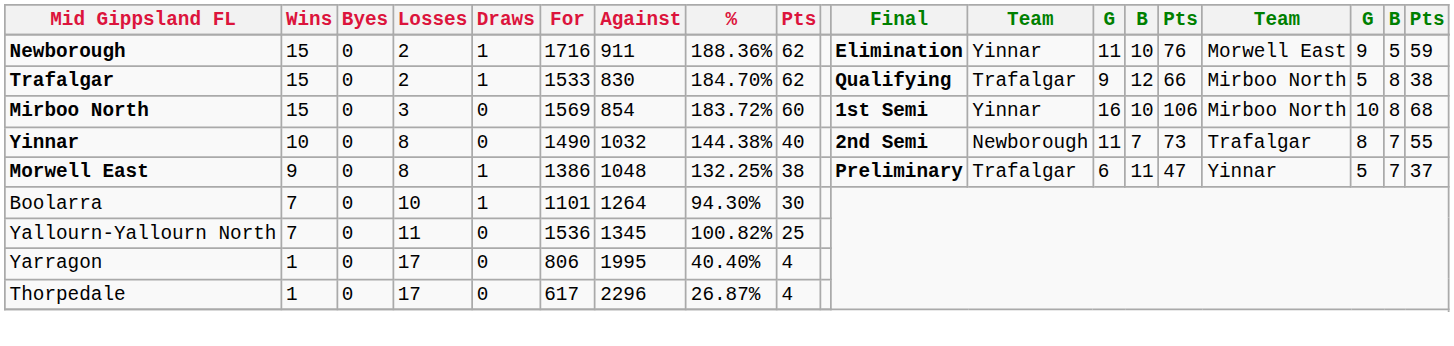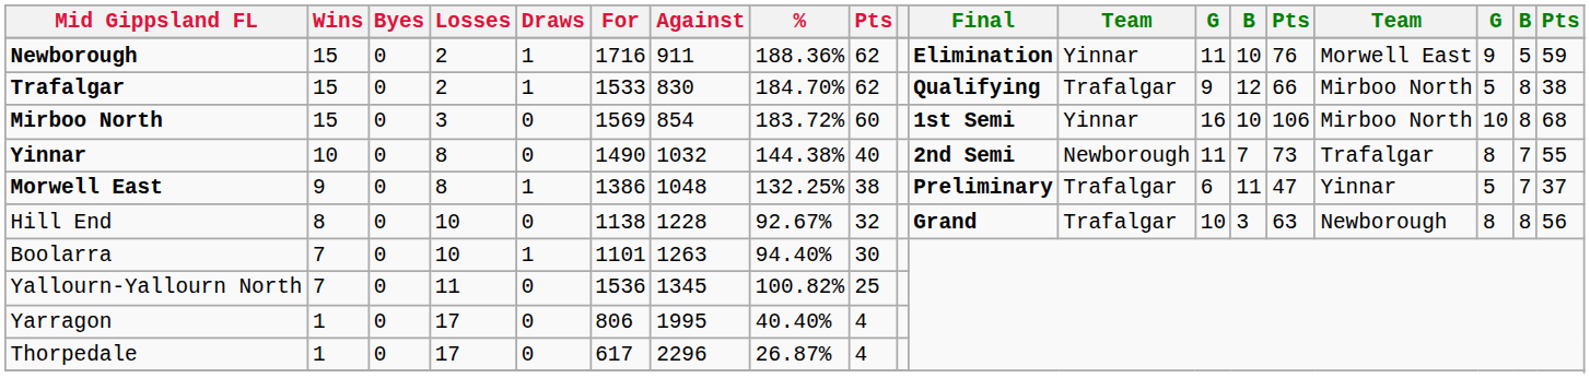 <table style="font-size: 85%; text-align: left;" class="wikitable">
 <tr>
 <th style="color:crimson">Mid Gippsland FL</th>
 <th style="color:crimson">Wins</th>
 <th style="color:crimson">Byes</th>
 <th style="color:crimson">Losses</th>
 <th style="color:crimson">Draws</th>
 <th style="color:crimson">For</th>
 <th style="color:crimson">Against</th>
 <th style="color:crimson">%</th>
 <th style="color:crimson">Pts</th>
 <th></th>
 <th style="color:green">Final</th>
 <th style="color:green">Team</th>
 <th style="color:green">G</th>
 <th style="color:green">B</th>
 <th style="color:green">Pts</th>
 <th style="color:green">Team</th>
 <th style="color:green">G</th>
 <th style="color:green">B</th>
 <th style="color:green">Pts</th>
 </tr>
 <tr>
 </tr>
 <tr>
 </tr>
 <tr>
 <td><strong>	Newborough	</strong></td>
 <td>15</td>
 <td>0</td>
 <td>2</td>
 <td>1</td>
 <td>1716</td>
 <td>911</td>
 <td>188.36%</td>
 <td>62</td>
 <td></td>
 <td><strong>Elimination</strong></td>
 <td>Yinnar</td>
 <td>11</td>
 <td>10</td>
 <td>76</td>
 <td>Morwell East</td>
 <td>9</td>
 <td>5</td>
 <td>59</td>
 </tr>
 <tr>
 <td><strong>	Trafalgar	</strong></td>
 <td>15</td>
 <td>0</td>
 <td>2</td>
 <td>1</td>
 <td>1533</td>
 <td>830</td>
 <td>184.70%</td>
 <td>62</td>
 <td></td>
 <td><strong>Qualifying</strong></td>
 <td>Trafalgar</td>
 <td>9</td>
 <td>12</td>
 <td>66</td>
 <td>Mirboo North</td>
 <td>5</td>
 <td>8</td>
 <td>38</td>
 </tr>
 <tr>
 <td><strong>	Mirboo North	</strong></td>
 <td>15</td>
 <td>0</td>
 <td>3</td>
 <td>0</td>
 <td>1569</td>
 <td>854</td>
 <td>183.72%</td>
 <td>60</td>
 <td></td>
 <td><strong>1st Semi</strong></td>
 <td>Yinnar</td>
 <td>16</td>
 <td>10</td>
 <td>106</td>
 <td>Mirboo North</td>
 <td>10</td>
 <td>8</td>
 <td>68</td>
 </tr>
 <tr>
 <td><strong>	Yinnar	</strong></td>
 <td>10</td>
 <td>0</td>
 <td>8</td>
 <td>0</td>
 <td>1490</td>
 <td>1032</td>
 <td>144.38%</td>
 <td>40</td>
 <td></td>
 <td><strong>2nd Semi</strong></td>
 <td>Newborough</td>
 <td>11</td>
 <td>7</td>
 <td>73</td>
 <td>Trafalgar</td>
 <td>8</td>
 <td>7</td>
 <td>55</td>
 </tr>
 <tr>
 <td><strong>	Morwell East	</strong></td>
 <td>9</td>
 <td>0</td>
 <td>8</td>
 <td>1</td>
 <td>1386</td>
 <td>1048</td>
 <td>132.25%</td>
 <td>38</td>
 <td></td>
 <td><strong>Preliminary</strong></td>
 <td>Trafalgar</td>
 <td>6</td>
 <td>11</td>
 <td>47</td>
 <td>Yinnar</td>
 <td>5</td>
 <td>7</td>
 <td>37</td>
 </tr>
 <tr>
+<td>Hill End</td>
+<td>8</td>
+<td>0</td>
+<td>10</td>
+<td>0</td>
+<td>1138</td>
+<td>1228</td>
+<td>92.67%</td>
+<td>32</td>
+<td></td>
+<td><strong>Grand</strong></td>
+<td>Trafalgar</td>
+<td>10</td>
+<td>3</td>
+<td>63</td>
+<td>Newborough</td>
+<td>8</td>
+<td>8</td>
+<td>56</td>
+</tr>
+<tr>
 <td>Boolarra</td>
 <td>7</td>
 <td>0</td>
 <td>10</td>
 <td>1</td>
 <td>1101</td>
-<td>1264</td>
-<td>94.30%</td>
+<td>1263</td>
+<td>94.40%</td>
 <td>30</td>
 <td></td>
 </tr>
 <tr>
 <td>Yallourn-Yallourn North</td>
 <td>7</td>
 <td>0</td>
 <td>11</td>
 <td>0</td>
 <td>1536</td>
 <td>1345</td>
 <td>100.82%</td>
 <td>25</td>
 <td></td>
 </tr>
 <tr>
 <td>Yarragon</td>
 <td>1</td>
 <td>0</td>
 <td>17</td>
 <td>0</td>
 <td>806</td>
 <td>1995</td>
 <td>40.40%</td>
 <td>4</td>
 <td></td>
 </tr>
 <tr>
 <td>Thorpedale</td>
 <td>1</td>
 <td>0</td>
 <td>17</td>
 <td>0</td>
 <td>617</td>
 <td>2296</td>
 <td>26.87%</td>
 <td>4</td>
 <td></td>
 </tr>
 <tr>
 </tr>
 </table>
